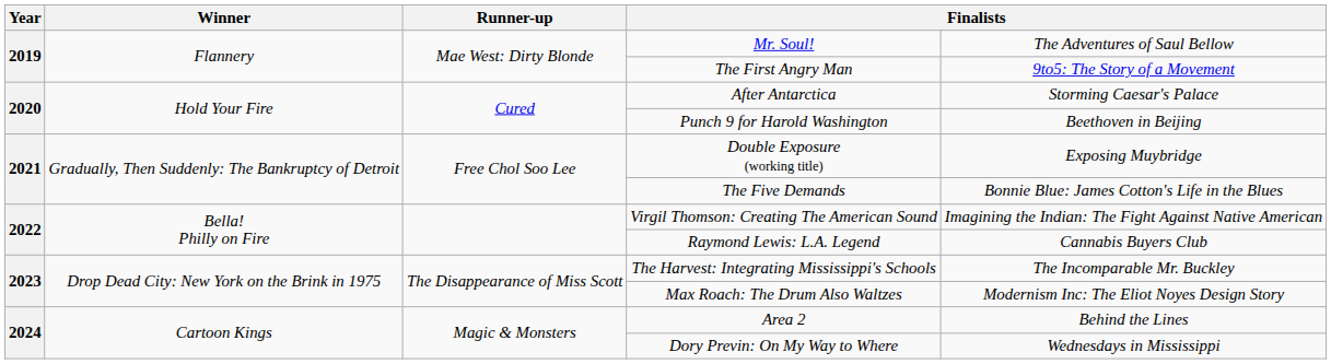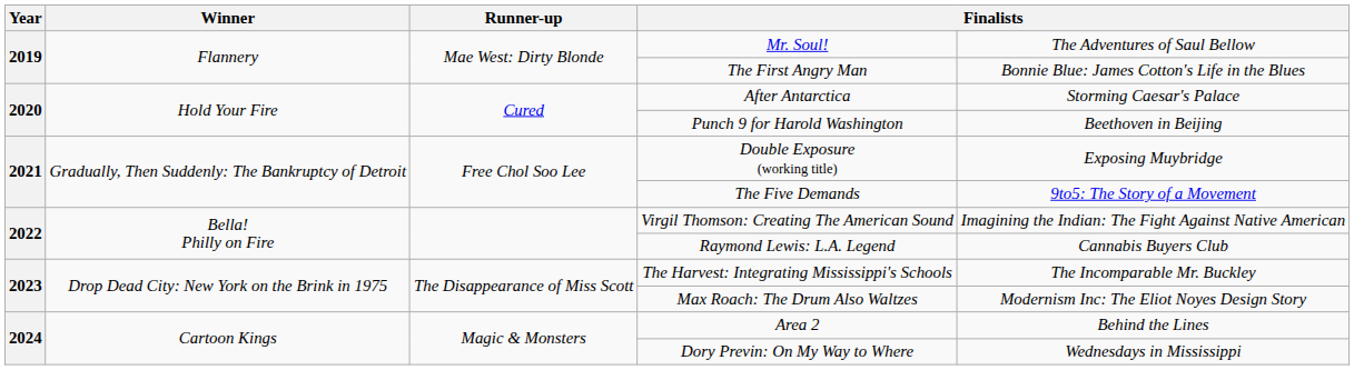 <table class="wikitable" style="text-align:center; font-size:100%">
 <tr>
 <th>Year</th>
 <th>Winner</th>
 <th>Runner-up</th>
 <th colspan=2>Finalists</th>
 </tr>
 <tr>
 <th rowspan=2>2019</th>
 <td rowspan=2><em>Flannery</em></td>
 <td rowspan=2><em>Mae West: Dirty Blonde</em></td>
 <td><em><a href='#'>Mr. Soul!</a></em></td>
 <td><em>The Adventures of Saul Bellow</em></td>
 </tr>
 <tr>
 <td><em>The First Angry Man</em></td>
-<td><em><a href='#'>9to5: The Story of a Movement</a></em></td>
+<td><em>Bonnie Blue: James Cotton's Life in the Blues</em></td>
 </tr>
 <tr>
 <th rowspan=2>2020</th>
 <td rowspan=2><em>Hold Your Fire</em></td>
 <td rowspan=2><a href='#'><em>Cured</em></a></td>
 <td><em>After Antarctica</em></td>
 <td><em>Storming Caesar's Palace</em></td>
 </tr>
 <tr>
 <td><em>Punch 9 for Harold Washington</em></td>
 <td><em>Beethoven in Beijing</em></td>
 </tr>
 <tr>
 <th rowspan=2>2021</th>
 <td rowspan=2><em>Gradually, Then Suddenly: The Bankruptcy of Detroit</em></td>
 <td rowspan=2><em>Free Chol Soo Lee</em></td>
 <td><em>Double Exposure</em><br><small>(working title)</small></td>
 <td><em>Exposing Muybridge</em></td>
 </tr>
 <tr>
 <td><em>The Five Demands</em></td>
-<td><em>Bonnie Blue: James Cotton's Life in the Blues</em></td>
+<td><em><a href='#'>9to5: The Story of a Movement</a></em></td>
 </tr>
 <tr>
 <th rowspan=2>2022</th>
 <td rowspan=2><em>Bella!</em><br> <em>Philly on Fire</em></td>
 <td rowspan=2></td>
 <td><em>Virgil Thomson: Creating The American Sound</em><br></td>
 <td><em>Imagining the Indian: The Fight Against Native American</em></td>
 </tr>
 <tr>
 <td><em>Raymond Lewis: L.A. Legend</em></td>
 <td><em>Cannabis Buyers Club</em></td>
 </tr>
 <tr>
 <th rowspan=2>2023</th>
 <td rowspan=2><em>Drop Dead City: New York on the Brink in 1975</em></td>
 <td rowspan=2><em>The Disappearance of Miss Scott</em></td>
 <td><em>The Harvest: Integrating Mississippi's Schools</em></td>
 <td><em>The Incomparable Mr. Buckley</em></td>
 </tr>
 <tr>
 <td><em>Max Roach: The Drum Also Waltzes</em></td>
 <td><em>Modernism Inc: The Eliot Noyes Design Story</em></td>
 </tr>
 <tr>
 <th rowspan=2>2024</th>
 <td rowspan=2><em>Cartoon Kings</em></td>
 <td rowspan=2><em>Magic & Monsters</em></td>
 <td><em>Area 2</em></td>
 <td><em>Behind the Lines</em></td>
 </tr>
 <tr>
 <td><em>Dory Previn: On My Way to Where</em></td>
 <td><em>Wednesdays in Mississippi</em></td>
 </tr>
 </table>
